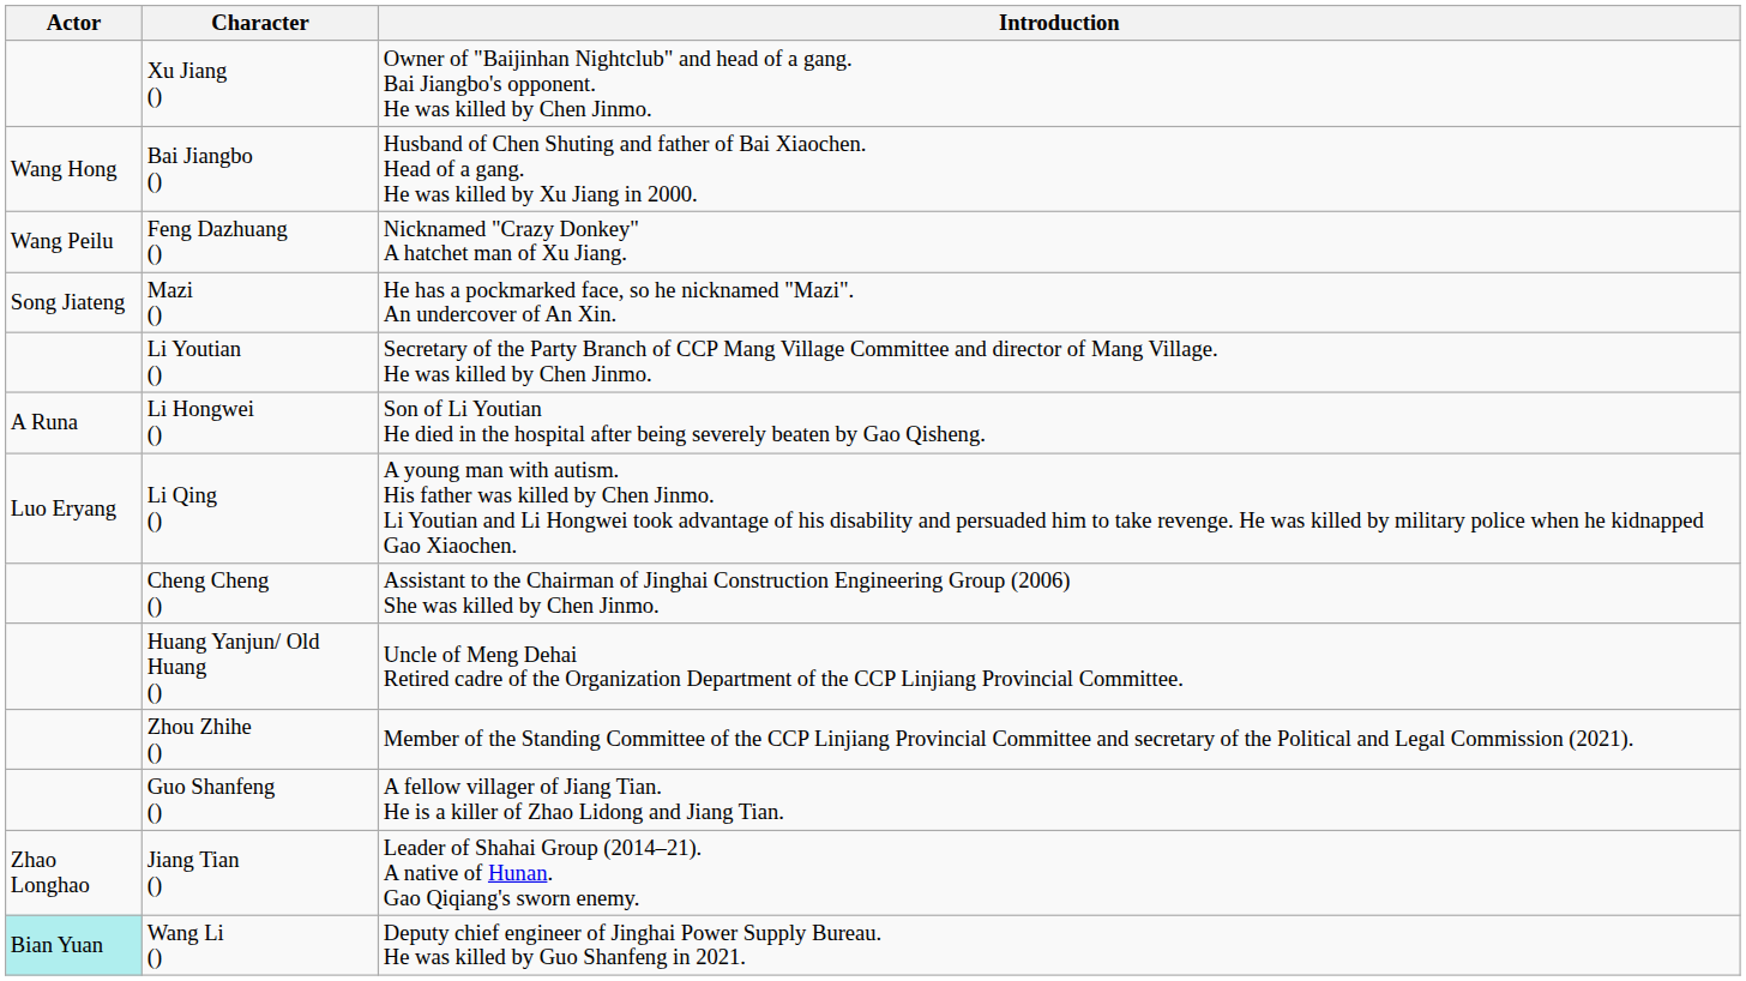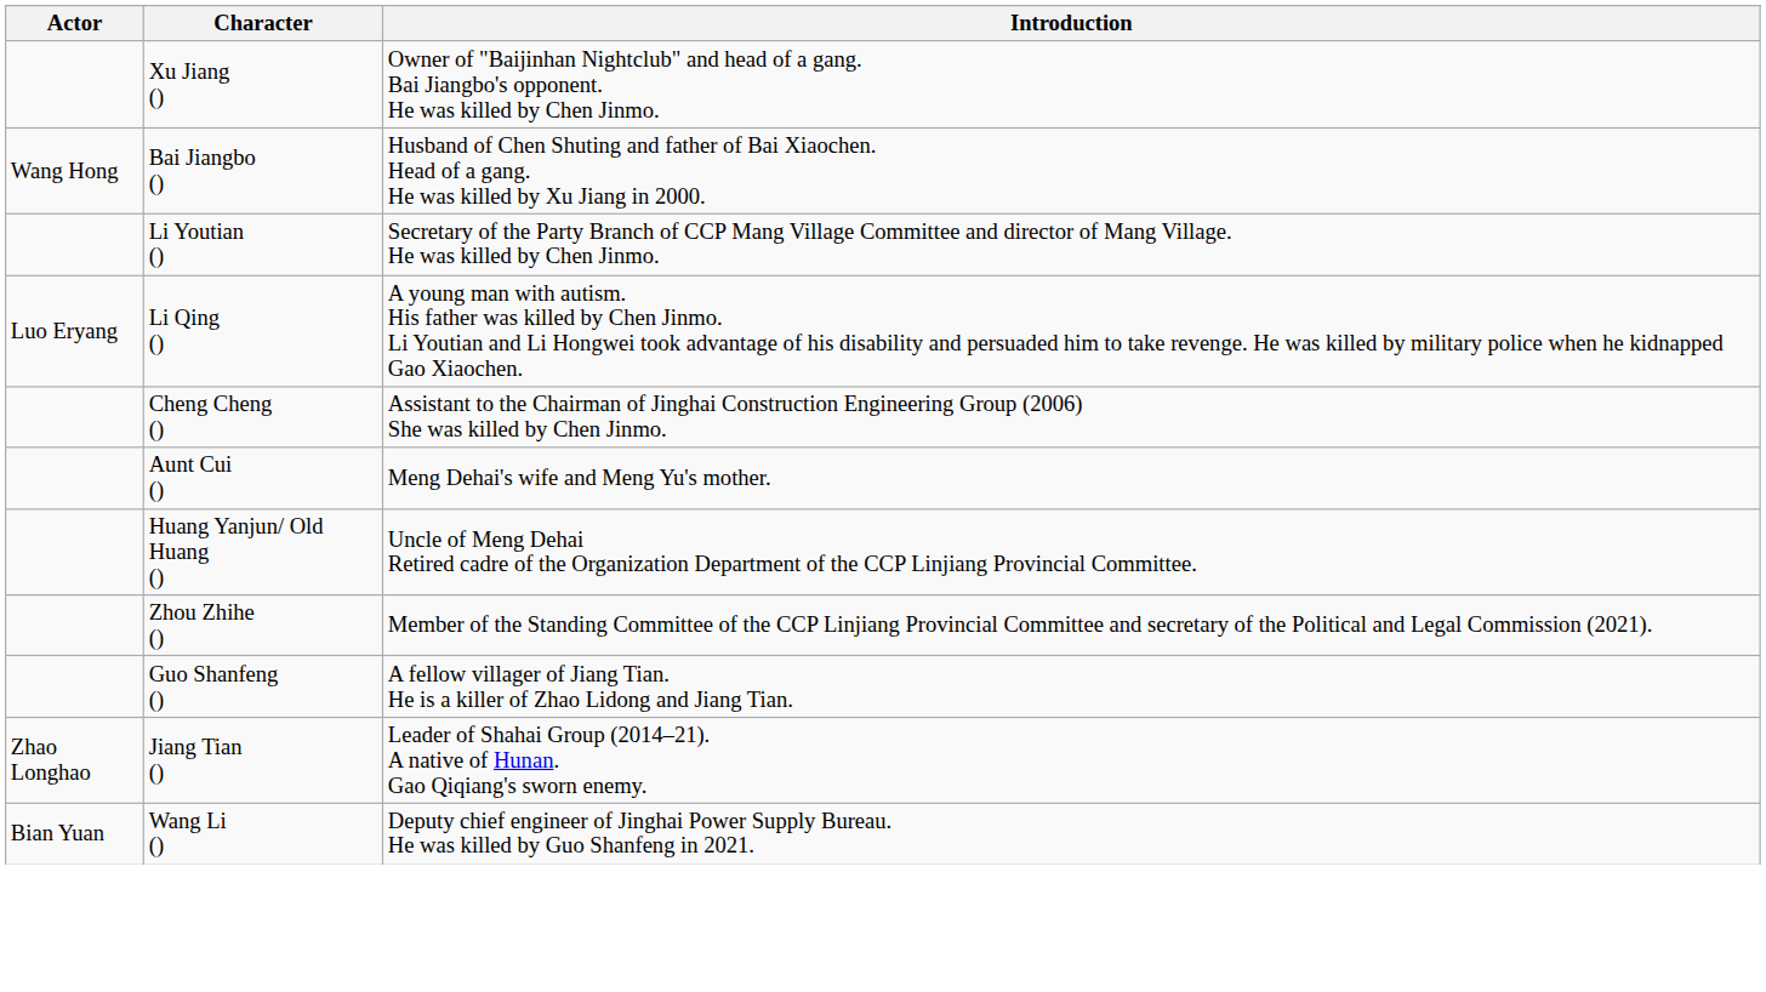 <table class="wikitable">
 <tr>
 <th>Actor</th>
 <th>Character</th>
 <th>Introduction</th>
 </tr>
 <tr>
 <td></td>
 <td>Xu Jiang<br>()</td>
 <td>Owner of "Baijinhan Nightclub" and head of a gang.<br>Bai Jiangbo's opponent.<br>He was killed by Chen Jinmo.</td>
 </tr>
 <tr>
 <td>Wang Hong</td>
 <td>Bai Jiangbo<br>()</td>
 <td>Husband of Chen Shuting and father of Bai Xiaochen.<br>Head of a gang.<br>He was killed by Xu Jiang in 2000.</td>
 </tr>
 <tr>
-<td>Wang Peilu</td>
-<td>Feng Dazhuang<br>()</td>
-<td>Nicknamed "Crazy Donkey"<br>A hatchet man of Xu Jiang.</td>
-</tr>
-<tr>
-<td>Song Jiateng</td>
-<td>Mazi<br>()</td>
-<td>He has a pockmarked face, so he nicknamed "Mazi".<br>An undercover of An Xin.</td>
-</tr>
-<tr>
 <td></td>
 <td>Li Youtian<br>()</td>
 <td>Secretary of the Party Branch of CCP Mang Village Committee and director of Mang Village.<br>He was killed by Chen Jinmo.</td>
-</tr>
-<tr>
-<td>A Runa</td>
-<td>Li Hongwei<br>()</td>
-<td>Son of Li Youtian<br>He died in the hospital after being severely beaten by Gao Qisheng.</td>
 </tr>
 <tr>
 <td>Luo Eryang</td>
 <td>Li Qing<br>()</td>
 <td>A young man with autism. <br>His father was killed by Chen Jinmo.<br>Li Youtian and Li Hongwei took advantage of his disability and persuaded him to take revenge. He was killed by military police when he kidnapped Gao Xiaochen.</td>
 </tr>
 <tr>
 <td></td>
 <td>Cheng Cheng<br>()</td>
 <td>Assistant to the Chairman of Jinghai Construction Engineering Group (2006)<br>She was killed by Chen Jinmo.</td>
+</tr>
+<tr>
+<td></td>
+<td>Aunt Cui<br>()</td>
+<td>Meng Dehai's wife and Meng Yu's mother.</td>
 </tr>
 <tr>
 <td></td>
 <td>Huang Yanjun/ Old Huang<br>()</td>
 <td>Uncle of Meng Dehai<br>Retired cadre of the Organization Department of the CCP Linjiang Provincial Committee.</td>
 </tr>
 <tr>
 <td></td>
 <td>Zhou Zhihe<br>()</td>
 <td>Member of the Standing Committee of the CCP Linjiang Provincial Committee and secretary of the Political and Legal Commission (2021).</td>
 </tr>
 <tr>
 <td></td>
 <td>Guo Shanfeng<br>()</td>
 <td>A fellow villager of Jiang Tian.<br>He is a killer of Zhao Lidong and Jiang Tian.</td>
 </tr>
 <tr>
 <td>Zhao Longhao</td>
 <td>Jiang Tian<br>()</td>
 <td>Leader of Shahai Group (2014–21).<br>A native of <a href='#'>Hunan</a>.<br>Gao Qiqiang's sworn enemy.</td>
 </tr>
 <tr>
-<td style="background: paleturquoise;">Bian Yuan</td>
+<td>Bian Yuan</td>
 <td>Wang Li<br>()</td>
 <td>Deputy chief engineer of Jinghai Power Supply Bureau.<br>He was killed by Guo Shanfeng in 2021.</td>
 </tr>
 </table>
